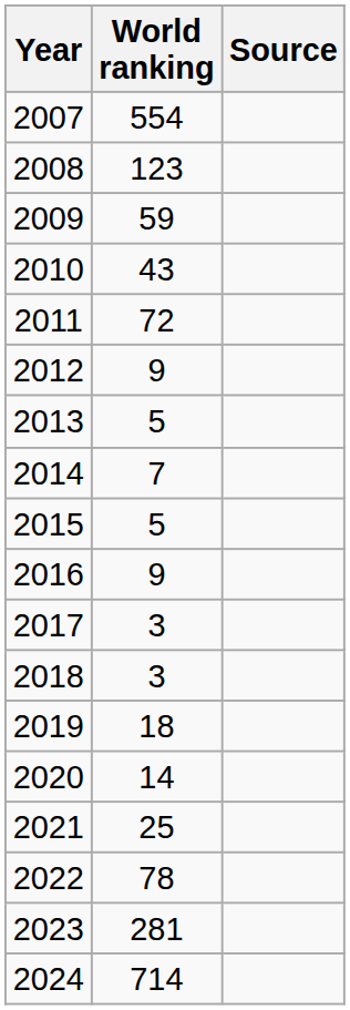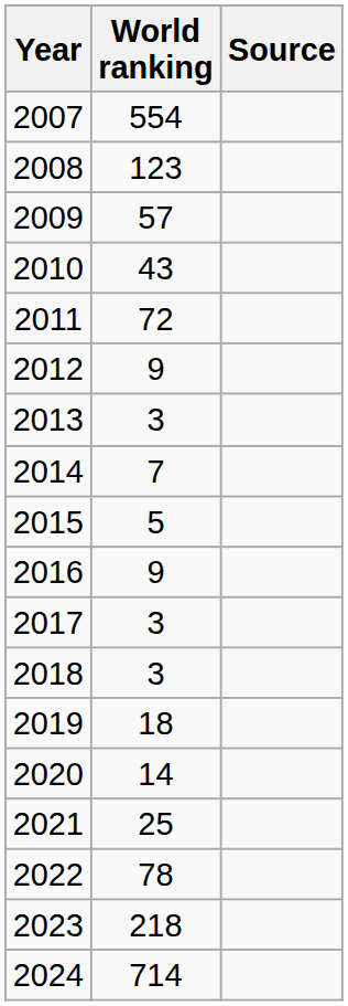 <table class="wikitable" style="text-align:center; font-size: 95%;">
 <tr>
 <th>Year</th>
 <th>World<br>ranking</th>
 <th>Source</th>
 </tr>
 <tr>
 <td>2007</td>
 <td>554</td>
 <td></td>
 </tr>
 <tr>
 <td>2008</td>
 <td>123</td>
 <td></td>
 </tr>
 <tr>
 <td>2009</td>
-<td>59</td>
+<td>57</td>
 <td></td>
 </tr>
 <tr>
 <td>2010</td>
 <td>43</td>
 <td></td>
 </tr>
 <tr>
 <td>2011</td>
 <td>72</td>
 <td></td>
 </tr>
 <tr>
 <td>2012</td>
 <td>9</td>
 <td></td>
 </tr>
 <tr>
 <td>2013</td>
-<td>5</td>
+<td>3</td>
 <td></td>
 </tr>
 <tr>
 <td>2014</td>
 <td>7</td>
 <td></td>
 </tr>
 <tr>
 <td>2015</td>
 <td>5</td>
 <td></td>
 </tr>
 <tr>
 <td>2016</td>
 <td>9</td>
 <td></td>
 </tr>
 <tr>
 <td>2017</td>
 <td>3</td>
 <td></td>
 </tr>
 <tr>
 <td>2018</td>
 <td>3</td>
 <td></td>
 </tr>
 <tr>
 <td>2019</td>
 <td>18</td>
 <td></td>
 </tr>
 <tr>
 <td>2020</td>
 <td>14</td>
 <td></td>
 </tr>
 <tr>
 <td>2021</td>
 <td>25</td>
 <td></td>
 </tr>
 <tr>
 <td>2022</td>
 <td>78</td>
 <td></td>
 </tr>
 <tr>
 <td>2023</td>
-<td>281</td>
+<td>218</td>
 <td></td>
 </tr>
 <tr>
 <td>2024</td>
 <td>714</td>
 <td></td>
 </tr>
 </table>
